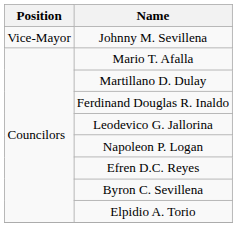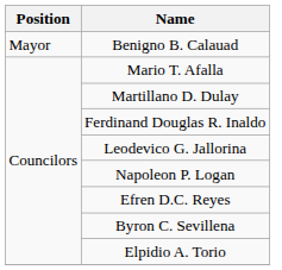 <table class="wikitable" style="line-height:1.20em; font-size:100%;">
 <tr>
 <th>Position</th>
 <th>Name</th>
 </tr>
 <tr>
-<td>Vice-Mayor</td>
-<td style="text-align:center;">Johnny M. Sevillena</td>
+<td>Mayor</td>
+<td style="text-align:center;">Benigno B. Calauad</td>
 </tr>
 <tr>
 <td rowspan=8>Councilors</td>
 <td style="text-align:center;">Mario T. Afalla</td>
 </tr>
 <tr>
 <td style="text-align:center;">Martillano D. Dulay</td>
 </tr>
 <tr>
 <td style="text-align:center;">Ferdinand Douglas R. Inaldo</td>
 </tr>
 <tr>
 <td style="text-align:center;">Leodevico G. Jallorina</td>
 </tr>
 <tr>
 <td style="text-align:center;">Napoleon P. Logan</td>
 </tr>
 <tr>
 <td style="text-align:center;">Efren D.C. Reyes</td>
 </tr>
 <tr>
 <td style="text-align:center;">Byron C. Sevillena</td>
 </tr>
 <tr>
 <td style="text-align:center;">Elpidio A. Torio</td>
 </tr>
 <tr>
 </tr>
 </table>
